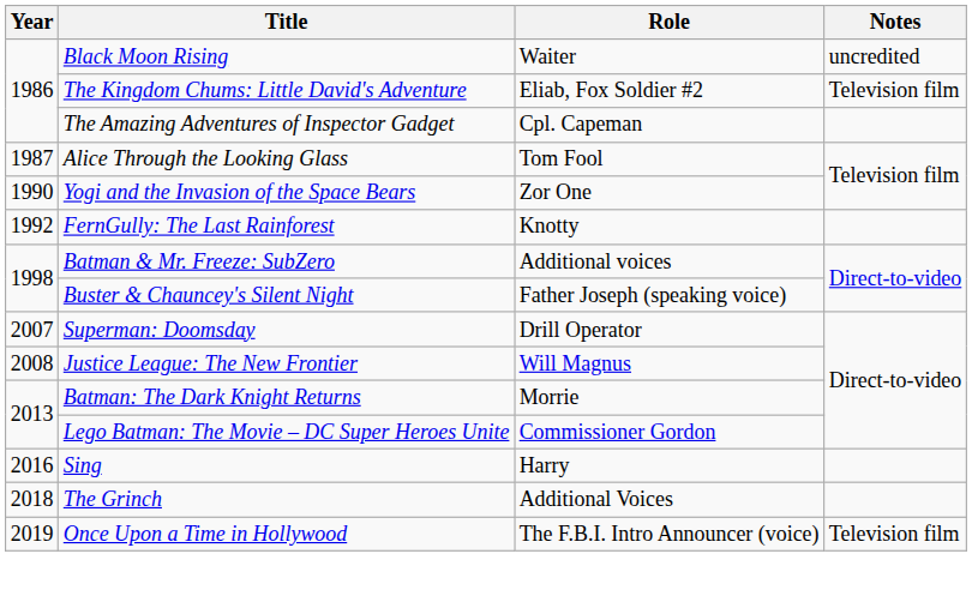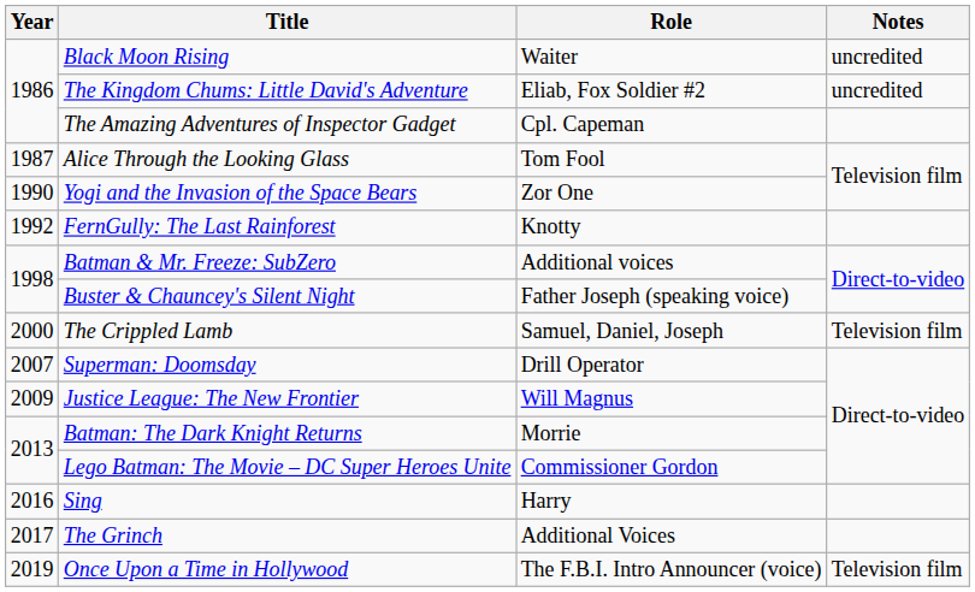 <table class="wikitable sortable plainrowheaders" style="white-space:nowrap">
 <tr>
 <th>Year</th>
 <th>Title</th>
 <th>Role</th>
 <th>Notes</th>
 </tr>
 <tr>
 <td rowspan=3>1986</td>
 <td><em><a href='#'>Black Moon Rising</a></em></td>
 <td>Waiter</td>
 <td>uncredited</td>
 </tr>
 <tr>
 <td><em><a href='#'>The Kingdom Chums: Little David's Adventure</a></em></td>
 <td>Eliab, Fox Soldier #2</td>
-<td>Television film</td>
+<td>uncredited</td>
 </tr>
 <tr>
 <td><em>The Amazing Adventures of Inspector Gadget</em></td>
 <td>Cpl. Capeman</td>
 <td></td>
 </tr>
 <tr>
 <td>1987</td>
 <td><em>Alice Through the Looking Glass</em></td>
 <td>Tom Fool</td>
 <td rowspan="2">Television film</td>
 </tr>
 <tr>
 <td>1990</td>
 <td><em><a href='#'>Yogi and the Invasion of the Space Bears</a></em></td>
 <td>Zor One</td>
 </tr>
 <tr>
 <td>1992</td>
 <td><em><a href='#'>FernGully: The Last Rainforest</a></em></td>
 <td>Knotty</td>
 <td></td>
 </tr>
 <tr>
 <td rowspan=2>1998</td>
 <td><em><a href='#'>Batman & Mr. Freeze: SubZero</a></em></td>
 <td>Additional voices</td>
 <td rowspan="2"><a href='#'>Direct-to-video</a></td>
 </tr>
 <tr>
 <td><em><a href='#'>Buster & Chauncey's Silent Night</a></em></td>
 <td>Father Joseph (speaking voice)</td>
 </tr>
 <tr>
+<td>2000</td>
+<td><em>The Crippled  Lamb</em></td>
+<td>Samuel, Daniel, Joseph</td>
+<td>Television film</td>
+</tr>
+<tr>
 <td>2007</td>
 <td><em><a href='#'>Superman: Doomsday</a></em></td>
 <td>Drill Operator</td>
 <td rowspan="4">Direct-to-video</td>
 </tr>
 <tr>
-<td>2008</td>
+<td>2009</td>
 <td><em><a href='#'>Justice League: The New Frontier</a></em></td>
 <td><a href='#'>Will Magnus</a></td>
 </tr>
 <tr>
 <td rowspan=2>2013</td>
 <td><em><a href='#'>Batman: The Dark Knight Returns</a></em></td>
 <td>Morrie</td>
 </tr>
 <tr>
 <td><em><a href='#'>Lego Batman: The Movie – DC Super Heroes Unite</a></em></td>
 <td><a href='#'>Commissioner Gordon</a></td>
 </tr>
 <tr>
 <td>2016</td>
 <td><em><a href='#'>Sing</a></em></td>
 <td>Harry</td>
 <td></td>
 </tr>
 <tr>
-<td>2018</td>
+<td>2017</td>
 <td><em><a href='#'>The Grinch</a></em></td>
 <td>Additional Voices</td>
 <td></td>
 </tr>
 <tr>
 <td>2019</td>
 <td><em><a href='#'>Once Upon a Time in Hollywood</a></em></td>
 <td>The F.B.I. Intro Announcer (voice)</td>
 <td>Television film</td>
 </tr>
 </table>
